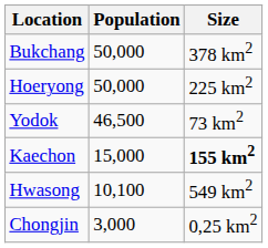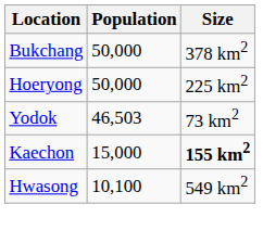 <table class="wikitable">
 <tr>
 <th>Location</th>
 <th>Population</th>
 <th>Size</th>
 </tr>
 <tr>
 <td><a href='#'>Bukchang</a></td>
 <td>50,000</td>
 <td>378 km<sup>2</sup></td>
 </tr>
 <tr>
 <td><a href='#'>Hoeryong</a></td>
 <td>50,000</td>
 <td>225 km<sup>2</sup></td>
 </tr>
 <tr>
 <td><a href='#'>Yodok</a></td>
-<td>46,500</td>
+<td>46,503</td>
 <td>73 km<sup>2</sup></td>
 </tr>
 <tr>
 <td><a href='#'>Kaechon</a></td>
 <td>15,000</td>
 <td><strong>155 km<sup>2</sup></strong></td>
 </tr>
 <tr>
 <td><a href='#'>Hwasong</a></td>
 <td>10,100</td>
 <td>549 km<sup>2</sup></td>
 </tr>
-<tr>
-<td><a href='#'>Chongjin</a></td>
-<td>3,000</td>
-<td>0,25 km<sup>2</sup></td>
-</tr>
 </table>
